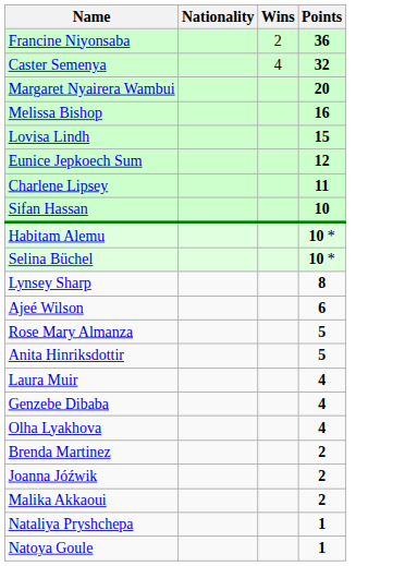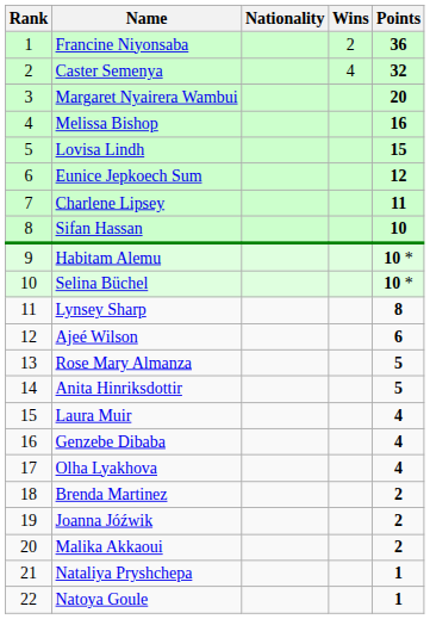 <table class="wikitable sortable" style="text-align:center">
 <tr>
+<th>Rank</th>
 <th>Name</th>
 <th>Nationality</th>
 <th>Wins</th>
 <th>Points</th>
 </tr>
 <tr bgcolor=ccffcc>
+<td>1</td>
 <td align=left><a href='#'>Francine Niyonsaba</a></td>
 <td align=left></td>
 <td>2</td>
 <td><strong>36</strong></td>
 </tr>
 <tr bgcolor=ccffcc>
+<td>2</td>
 <td align=left><a href='#'>Caster Semenya</a></td>
 <td align=left></td>
 <td>4</td>
 <td><strong>32</strong></td>
 </tr>
 <tr bgcolor=ccffcc>
+<td>3</td>
 <td align=left><a href='#'>Margaret Nyairera Wambui</a></td>
 <td align=left></td>
 <td></td>
 <td><strong>20</strong></td>
 </tr>
 <tr bgcolor=ccffcc>
+<td>4</td>
 <td align=left><a href='#'>Melissa Bishop</a></td>
 <td align=left></td>
 <td></td>
 <td><strong>16</strong></td>
 </tr>
 <tr bgcolor=ccffcc>
+<td>5</td>
 <td align=left><a href='#'>Lovisa Lindh</a></td>
 <td align=left></td>
 <td></td>
 <td><strong>15</strong></td>
 </tr>
 <tr bgcolor=ccffcc>
+<td>6</td>
 <td align=left><a href='#'>Eunice Jepkoech Sum</a></td>
 <td align=left></td>
 <td></td>
 <td><strong>12</strong></td>
 </tr>
 <tr bgcolor=ccffcc>
+<td>7</td>
 <td align=left><a href='#'>Charlene Lipsey</a></td>
 <td align=left></td>
 <td></td>
 <td><strong>11</strong></td>
 </tr>
 <tr bgcolor=ccffcc>
+<td>8</td>
 <td align=left><a href='#'>Sifan Hassan</a></td>
 <td align=left></td>
 <td></td>
 <td><strong>10</strong></td>
 </tr>
 <tr style="border-top:3px solid green;" bgcolor=dfffdf>
+<td>9</td>
 <td align=left><a href='#'>Habitam Alemu</a></td>
 <td align=left></td>
 <td></td>
 <td><strong>10</strong> *</td>
 </tr>
 <tr bgcolor=dfffdf>
+<td>10</td>
 <td align=left><a href='#'>Selina Büchel</a></td>
 <td align=left></td>
 <td></td>
 <td><strong>10</strong> *</td>
 </tr>
 <tr>
+<td>11</td>
 <td align=left><a href='#'>Lynsey Sharp</a></td>
 <td align=left></td>
 <td></td>
 <td><strong>8</strong></td>
 </tr>
 <tr>
+<td>12</td>
 <td align=left><a href='#'>Ajeé Wilson</a></td>
 <td align=left></td>
 <td></td>
 <td><strong>6</strong></td>
 </tr>
 <tr>
+<td>13</td>
 <td align=left><a href='#'>Rose Mary Almanza</a></td>
 <td align=left></td>
 <td></td>
 <td><strong>5</strong></td>
 </tr>
 <tr>
+<td>14</td>
 <td align=left><a href='#'>Anita Hinriksdottir</a></td>
 <td align=left></td>
 <td></td>
 <td><strong>5</strong></td>
 </tr>
 <tr>
+<td>15</td>
 <td align=left><a href='#'>Laura Muir</a></td>
 <td align=left></td>
 <td></td>
 <td><strong>4</strong></td>
 </tr>
 <tr>
+<td>16</td>
 <td align=left><a href='#'>Genzebe Dibaba</a></td>
 <td align=left></td>
 <td></td>
 <td><strong>4</strong></td>
 </tr>
 <tr>
+<td>17</td>
 <td align=left><a href='#'>Olha Lyakhova</a></td>
 <td align=left></td>
 <td></td>
 <td><strong>4</strong></td>
 </tr>
 <tr>
+<td>18</td>
 <td align=left><a href='#'>Brenda Martinez</a></td>
 <td align=left></td>
 <td></td>
 <td><strong>2</strong></td>
 </tr>
 <tr>
+<td>19</td>
 <td align=left><a href='#'>Joanna Jóźwik</a></td>
 <td align=left></td>
 <td></td>
 <td><strong>2</strong></td>
 </tr>
 <tr>
+<td>20</td>
 <td align=left><a href='#'>Malika Akkaoui</a></td>
 <td align=left></td>
 <td></td>
 <td><strong>2</strong></td>
 </tr>
 <tr>
+<td>21</td>
 <td align=left><a href='#'>Nataliya Pryshchepa</a></td>
 <td align=left></td>
 <td></td>
 <td><strong>1</strong></td>
 </tr>
 <tr>
+<td>22</td>
 <td align=left><a href='#'>Natoya Goule</a></td>
 <td align=left></td>
 <td></td>
 <td><strong>1</strong></td>
 </tr>
 </table>
